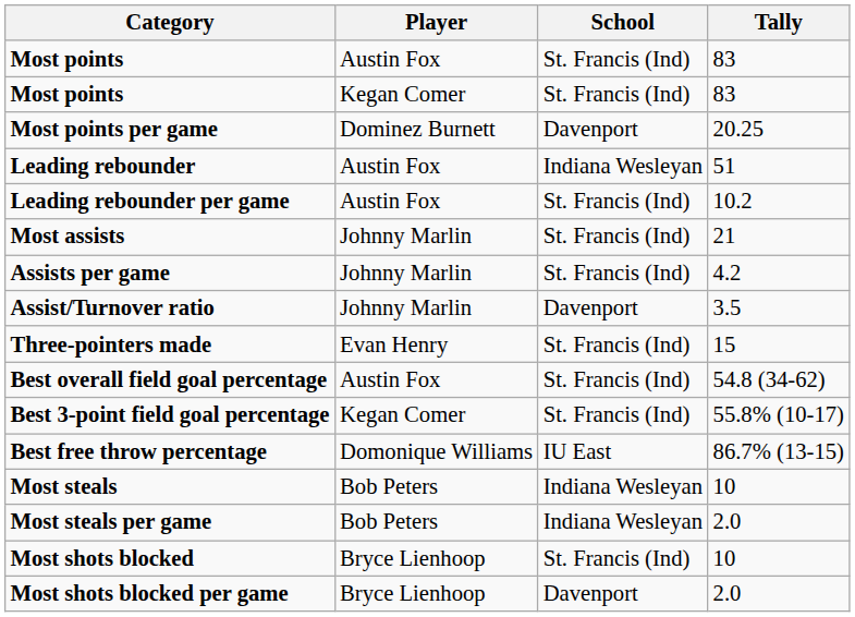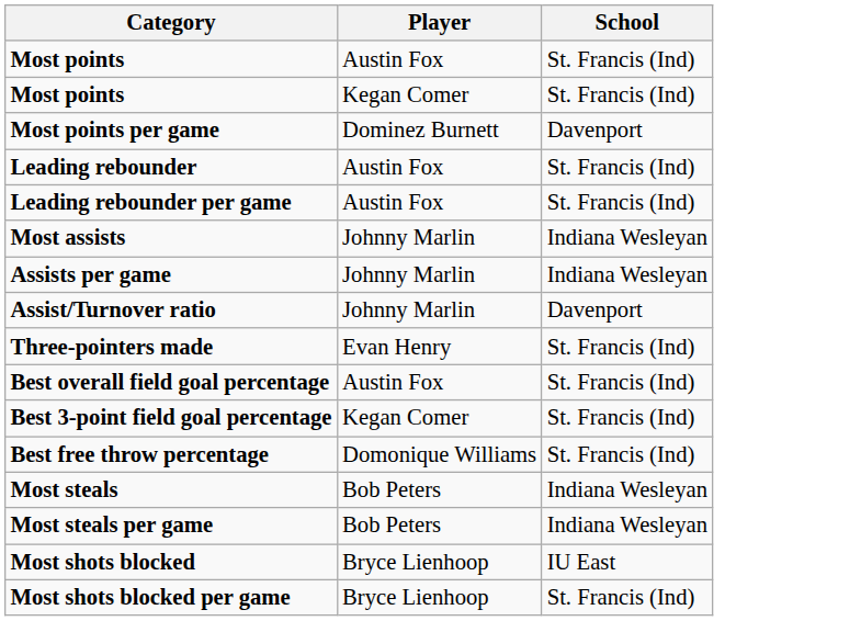 <table class="wikitable sortable">
 <tr>
 <th>Category</th>
 <th>Player</th>
 <th>School</th>
-<th>Tally</th>
 </tr>
 <tr>
 <td><strong>Most points</strong></td>
 <td>Austin Fox</td>
 <td>St. Francis (Ind)</td>
-<td>83</td>
 </tr>
 <tr>
 <td><strong>Most points</strong></td>
 <td>Kegan Comer</td>
 <td>St. Francis (Ind)</td>
-<td>83</td>
 </tr>
 <tr>
 <td><strong>Most points per game</strong></td>
 <td>Dominez Burnett</td>
 <td>Davenport</td>
-<td>20.25</td>
 </tr>
 <tr>
 <td><strong>Leading rebounder</strong></td>
 <td>Austin Fox</td>
-<td>Indiana Wesleyan</td>
-<td>51</td>
+<td>St. Francis (Ind)</td>
 </tr>
 <tr>
 <td><strong>Leading rebounder per game</strong></td>
 <td>Austin Fox</td>
 <td>St. Francis (Ind)</td>
-<td>10.2</td>
 </tr>
 <tr>
 <td><strong>Most assists</strong></td>
 <td>Johnny Marlin</td>
-<td>St. Francis (Ind)</td>
-<td>21</td>
+<td>Indiana Wesleyan</td>
 </tr>
 <tr>
 <td><strong>Assists per game</strong></td>
 <td>Johnny Marlin</td>
-<td>St. Francis (Ind)</td>
-<td>4.2</td>
+<td>Indiana Wesleyan</td>
 </tr>
 <tr>
 <td><strong>Assist/Turnover ratio</strong></td>
 <td>Johnny Marlin</td>
 <td>Davenport</td>
-<td>3.5</td>
 </tr>
 <tr>
 <td><strong>Three-pointers made</strong></td>
 <td>Evan Henry</td>
 <td>St. Francis (Ind)</td>
-<td>15</td>
 </tr>
 <tr>
 <td><strong>Best overall field goal percentage</strong></td>
 <td>Austin Fox</td>
 <td>St. Francis (Ind)</td>
-<td>54.8 (34-62)</td>
 </tr>
 <tr>
 <td><strong>Best 3-point field goal percentage</strong></td>
 <td>Kegan Comer</td>
 <td>St. Francis (Ind)</td>
-<td>55.8% (10-17)</td>
 </tr>
 <tr>
 <td><strong>Best free throw percentage</strong></td>
 <td>Domonique Williams</td>
-<td>IU East</td>
-<td>86.7% (13-15)</td>
+<td>St. Francis (Ind)</td>
 </tr>
 <tr>
 <td><strong>Most steals</strong></td>
 <td>Bob Peters</td>
 <td>Indiana Wesleyan</td>
-<td>10</td>
 </tr>
 <tr>
 <td><strong>Most steals per game</strong></td>
 <td>Bob Peters</td>
 <td>Indiana Wesleyan</td>
-<td>2.0</td>
 </tr>
 <tr>
 <td><strong>Most shots blocked</strong></td>
 <td>Bryce Lienhoop</td>
-<td>St. Francis (Ind)</td>
-<td>10</td>
+<td>IU East</td>
 </tr>
 <tr>
 <td><strong>Most shots blocked per game</strong></td>
 <td>Bryce Lienhoop</td>
-<td>Davenport</td>
-<td>2.0</td>
+<td>St. Francis (Ind)</td>
 </tr>
 </table>
